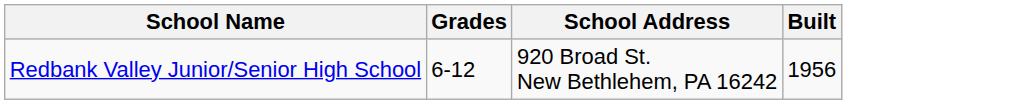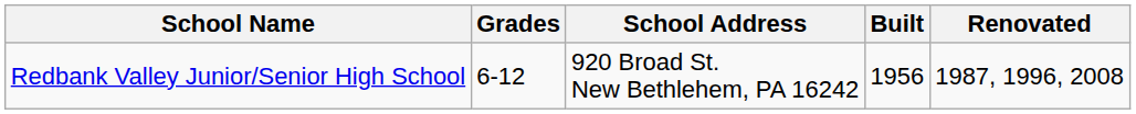 <table class="wikitable">
 <tr>
 <th>School Name</th>
 <th>Grades</th>
 <th>School Address</th>
 <th>Built</th>
+<th>Renovated</th>
 </tr>
 <tr>
 <td><a href='#'>Redbank Valley Junior/Senior High School</a></td>
 <td>6-12</td>
 <td>920 Broad St.<br>New Bethlehem, PA 16242</td>
 <td>1956</td>
+<td>1987, 1996, 2008</td>
 </tr>
 </table>
